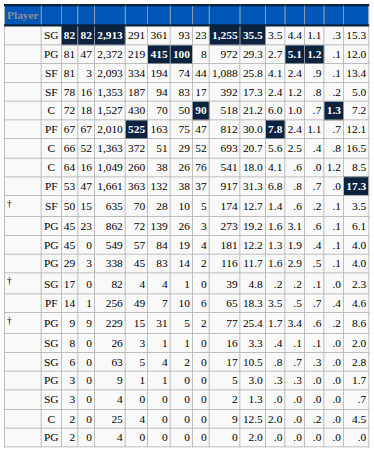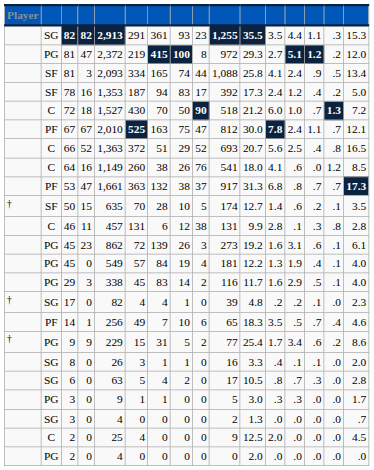 <table class="wikitable sortable" style="font-size: 95%; text-align:right;">
 <tr>
 <th style="background:#0057B7; color:#8D9093; border-top:#0C2340 3px solid; border-bottom:#0C2340 3px solid;">Player</th>
 <th style="background:#0057B7; color:#8D9093; border-top:#0C2340 3px solid; border-bottom:#0C2340 3px solid;"></th>
 <th style="background:#0057B7; color:#8D9093; border-top:#0C2340 3px solid; border-bottom:#0C2340 3px solid;"></th>
 <th style="background:#0057B7; color:#8D9093; border-top:#0C2340 3px solid; border-bottom:#0C2340 3px solid;"></th>
 <th style="background:#0057B7; color:#8D9093; border-top:#0C2340 3px solid; border-bottom:#0C2340 3px solid;"></th>
 <th style="background:#0057B7; color:#8D9093; border-top:#0C2340 3px solid; border-bottom:#0C2340 3px solid;"></th>
 <th style="background:#0057B7; color:#8D9093; border-top:#0C2340 3px solid; border-bottom:#0C2340 3px solid;"></th>
 <th style="background:#0057B7; color:#8D9093; border-top:#0C2340 3px solid; border-bottom:#0C2340 3px solid;"></th>
 <th style="background:#0057B7; color:#8D9093; border-top:#0C2340 3px solid; border-bottom:#0C2340 3px solid;"></th>
 <th style="background:#0057B7; color:#8D9093; border-top:#0C2340 3px solid; border-bottom:#0C2340 3px solid;"></th>
 <th style="background:#0057B7; color:#8D9093; border-top:#0C2340 3px solid; border-bottom:#0C2340 3px solid;"></th>
 <th style="background:#0057B7; color:#8D9093; border-top:#0C2340 3px solid; border-bottom:#0C2340 3px solid;"></th>
 <th style="background:#0057B7; color:#8D9093; border-top:#0C2340 3px solid; border-bottom:#0C2340 3px solid;"></th>
 <th style="background:#0057B7; color:#8D9093; border-top:#0C2340 3px solid; border-bottom:#0C2340 3px solid;"></th>
 <th style="background:#0057B7; color:#8D9093; border-top:#0C2340 3px solid; border-bottom:#0C2340 3px solid;"></th>
 <th style="background:#0057B7; color:#8D9093; border-top:#0C2340 3px solid; border-bottom:#0C2340 3px solid;"></th>
 </tr>
 <tr>
 <td style="text-align:left;"></td>
 <td style="text-align:center;">SG</td>
 <td style="background:#0C2340; color:#FFFFFF;"><strong>82</strong></td>
 <td style="background:#0C2340; color:#FFFFFF;"><strong>82</strong></td>
 <td style="background:#0C2340; color:#FFFFFF;"><strong>2,913</strong></td>
 <td>291</td>
 <td>361</td>
 <td>93</td>
 <td>23</td>
 <td style="background:#0C2340; color:#FFFFFF;"><strong>1,255</strong></td>
 <td style="background:#0C2340; color:#FFFFFF;"><strong>35.5</strong></td>
 <td>3.5</td>
 <td>4.4</td>
 <td>1.1</td>
 <td>.3</td>
 <td>15.3</td>
 </tr>
 <tr>
 <td style="text-align:left;"></td>
 <td style="text-align:center;">PG</td>
 <td>81</td>
 <td>47</td>
 <td>2,372</td>
 <td>219</td>
 <td style="background:#0C2340; color:#FFFFFF;"><strong>415</strong></td>
 <td style="background:#0C2340; color:#FFFFFF;"><strong>100</strong></td>
 <td>8</td>
 <td>972</td>
 <td>29.3</td>
 <td>2.7</td>
 <td style="background:#0C2340; color:#FFFFFF;"><strong>5.1</strong></td>
 <td style="background:#0C2340; color:#FFFFFF;"><strong>1.2</strong></td>
-<td>.1</td>
+<td>.2</td>
 <td>12.0</td>
 </tr>
 <tr>
 <td style="text-align:left;"></td>
 <td style="text-align:center;">SF</td>
 <td>81</td>
 <td>3</td>
 <td>2,093</td>
 <td>334</td>
-<td>194</td>
+<td>165</td>
 <td>74</td>
 <td>44</td>
 <td>1,088</td>
 <td>25.8</td>
 <td>4.1</td>
 <td>2.4</td>
 <td>.9</td>
-<td>.1</td>
+<td>.5</td>
 <td>13.4</td>
 </tr>
 <tr>
 <td style="text-align:left;"></td>
 <td style="text-align:center;">SF</td>
 <td>78</td>
 <td>16</td>
 <td>1,353</td>
 <td>187</td>
 <td>94</td>
 <td>83</td>
 <td>17</td>
 <td>392</td>
 <td>17.3</td>
 <td>2.4</td>
 <td>1.2</td>
-<td>.8</td>
+<td>.4</td>
 <td>.2</td>
 <td>5.0</td>
 </tr>
 <tr>
 <td style="text-align:left;"></td>
 <td style="text-align:center;">C</td>
 <td>72</td>
 <td>18</td>
 <td>1,527</td>
 <td>430</td>
 <td>70</td>
 <td>50</td>
 <td style="background:#0C2340; color:#FFFFFF;"><strong>90</strong></td>
 <td>518</td>
 <td>21.2</td>
 <td>6.0</td>
 <td>1.0</td>
 <td>.7</td>
 <td style="background:#0C2340; color:#FFFFFF;"><strong>1.3</strong></td>
 <td>7.2</td>
 </tr>
 <tr>
 <td style="text-align:left;"></td>
 <td style="text-align:center;">PF</td>
 <td>67</td>
 <td>67</td>
 <td>2,010</td>
 <td style="background:#0C2340; color:#FFFFFF;"><strong>525</strong></td>
 <td>163</td>
 <td>75</td>
 <td>47</td>
 <td>812</td>
 <td>30.0</td>
 <td style="background:#0C2340; color:#FFFFFF;"><strong>7.8</strong></td>
 <td>2.4</td>
 <td>1.1</td>
 <td>.7</td>
 <td>12.1</td>
 </tr>
 <tr>
 <td style="text-align:left;"></td>
 <td style="text-align:center;">C</td>
 <td>66</td>
 <td>52</td>
 <td>1,363</td>
 <td>372</td>
 <td>51</td>
 <td>29</td>
 <td>52</td>
 <td>693</td>
 <td>20.7</td>
 <td>5.6</td>
 <td>2.5</td>
 <td>.4</td>
 <td>.8</td>
 <td>16.5</td>
 </tr>
 <tr>
 <td style="text-align:left;"></td>
 <td style="text-align:center;">C</td>
 <td>64</td>
 <td>16</td>
-<td>1,049</td>
+<td>1,149</td>
 <td>260</td>
 <td>38</td>
 <td>26</td>
 <td>76</td>
 <td>541</td>
 <td>18.0</td>
 <td>4.1</td>
 <td>.6</td>
 <td>.0</td>
 <td>1.2</td>
 <td>8.5</td>
 </tr>
 <tr>
 <td style="text-align:left;"></td>
 <td style="text-align:center;">PF</td>
 <td>53</td>
 <td>47</td>
 <td>1,661</td>
 <td>363</td>
 <td>132</td>
 <td>38</td>
 <td>37</td>
 <td>917</td>
 <td>31.3</td>
 <td>6.8</td>
 <td>.8</td>
 <td>.7</td>
-<td>.0</td>
+<td>.7</td>
 <td style="background:#0C2340; color:#FFFFFF;"><strong>17.3</strong></td>
 </tr>
 <tr>
 <td style="text-align:left;"><sup>†</sup></td>
 <td style="text-align:center;">SF</td>
 <td>50</td>
 <td>15</td>
 <td>635</td>
 <td>70</td>
 <td>28</td>
 <td>10</td>
 <td>5</td>
 <td>174</td>
 <td>12.7</td>
 <td>1.4</td>
 <td>.6</td>
 <td>.2</td>
 <td>.1</td>
 <td>3.5</td>
+</tr>
+<tr>
+<td style="text-align:left;"></td>
+<td style="text-align:center;">C</td>
+<td>46</td>
+<td>11</td>
+<td>457</td>
+<td>131</td>
+<td>6</td>
+<td>12</td>
+<td>38</td>
+<td>131</td>
+<td>9.9</td>
+<td>2.8</td>
+<td>.1</td>
+<td>.3</td>
+<td>.8</td>
+<td>2.8</td>
 </tr>
 <tr>
 <td style="text-align:left;"></td>
 <td style="text-align:center;">PG</td>
 <td>45</td>
 <td>23</td>
 <td>862</td>
 <td>72</td>
 <td>139</td>
 <td>26</td>
 <td>3</td>
 <td>273</td>
 <td>19.2</td>
 <td>1.6</td>
 <td>3.1</td>
 <td>.6</td>
 <td>.1</td>
 <td>6.1</td>
 </tr>
 <tr>
 <td style="text-align:left;"></td>
 <td style="text-align:center;">PG</td>
 <td>45</td>
 <td>0</td>
 <td>549</td>
 <td>57</td>
 <td>84</td>
 <td>19</td>
 <td>4</td>
 <td>181</td>
 <td>12.2</td>
 <td>1.3</td>
 <td>1.9</td>
 <td>.4</td>
 <td>.1</td>
 <td>4.0</td>
 </tr>
 <tr>
 <td style="text-align:left;"></td>
 <td style="text-align:center;">PG</td>
 <td>29</td>
 <td>3</td>
 <td>338</td>
 <td>45</td>
 <td>83</td>
 <td>14</td>
 <td>2</td>
 <td>116</td>
 <td>11.7</td>
 <td>1.6</td>
 <td>2.9</td>
 <td>.5</td>
 <td>.1</td>
 <td>4.0</td>
 </tr>
 <tr>
 <td style="text-align:left;"><sup>†</sup></td>
 <td style="text-align:center;">SG</td>
 <td>17</td>
 <td>0</td>
 <td>82</td>
 <td>4</td>
 <td>4</td>
 <td>1</td>
 <td>0</td>
 <td>39</td>
 <td>4.8</td>
 <td>.2</td>
 <td>.2</td>
 <td>.1</td>
 <td>.0</td>
 <td>2.3</td>
 </tr>
 <tr>
 <td style="text-align:left;"></td>
 <td style="text-align:center;">PF</td>
 <td>14</td>
 <td>1</td>
 <td>256</td>
 <td>49</td>
 <td>7</td>
 <td>10</td>
 <td>6</td>
 <td>65</td>
 <td>18.3</td>
 <td>3.5</td>
 <td>.5</td>
 <td>.7</td>
 <td>.4</td>
 <td>4.6</td>
 </tr>
 <tr>
 <td style="text-align:left;"><sup>†</sup></td>
 <td style="text-align:center;">PG</td>
 <td>9</td>
 <td>9</td>
 <td>229</td>
 <td>15</td>
 <td>31</td>
 <td>5</td>
 <td>2</td>
 <td>77</td>
 <td>25.4</td>
 <td>1.7</td>
 <td>3.4</td>
 <td>.6</td>
 <td>.2</td>
 <td>8.6</td>
 </tr>
 <tr>
 <td style="text-align:left;"></td>
 <td style="text-align:center;">SG</td>
 <td>8</td>
 <td>0</td>
 <td>26</td>
 <td>3</td>
 <td>1</td>
 <td>1</td>
 <td>0</td>
 <td>16</td>
 <td>3.3</td>
 <td>.4</td>
 <td>.1</td>
 <td>.1</td>
 <td>.0</td>
 <td>2.0</td>
 </tr>
 <tr>
 <td style="text-align:left;"></td>
 <td style="text-align:center;">SG</td>
 <td>6</td>
 <td>0</td>
 <td>63</td>
 <td>5</td>
 <td>4</td>
 <td>2</td>
 <td>0</td>
 <td>17</td>
 <td>10.5</td>
 <td>.8</td>
 <td>.7</td>
 <td>.3</td>
 <td>.0</td>
 <td>2.8</td>
 </tr>
 <tr>
 <td style="text-align:left;"></td>
 <td style="text-align:center;">PG</td>
 <td>3</td>
 <td>0</td>
 <td>9</td>
 <td>1</td>
 <td>1</td>
 <td>0</td>
 <td>0</td>
 <td>5</td>
 <td>3.0</td>
 <td>.3</td>
 <td>.3</td>
 <td>.0</td>
 <td>.0</td>
 <td>1.7</td>
 </tr>
 <tr>
 <td style="text-align:left;"></td>
 <td style="text-align:center;">SG</td>
 <td>3</td>
 <td>0</td>
 <td>4</td>
 <td>0</td>
 <td>0</td>
 <td>0</td>
 <td>0</td>
 <td>2</td>
 <td>1.3</td>
 <td>.0</td>
 <td>.0</td>
 <td>.0</td>
 <td>.0</td>
 <td>.7</td>
 </tr>
 <tr>
 <td style="text-align:left;"></td>
 <td style="text-align:center;">C</td>
 <td>2</td>
 <td>0</td>
 <td>25</td>
 <td>4</td>
 <td>0</td>
 <td>0</td>
 <td>0</td>
 <td>9</td>
 <td>12.5</td>
 <td>2.0</td>
 <td>.0</td>
-<td>.2</td>
+<td>.0</td>
 <td>.0</td>
 <td>4.5</td>
 </tr>
 <tr>
 <td style="text-align:left;"></td>
 <td style="text-align:center;">PG</td>
 <td>2</td>
 <td>0</td>
 <td>4</td>
 <td>0</td>
 <td>0</td>
 <td>0</td>
 <td>0</td>
 <td>0</td>
 <td>2.0</td>
 <td>.0</td>
 <td>.0</td>
 <td>.0</td>
 <td>.0</td>
 <td>.0</td>
 </tr>
 </table>
